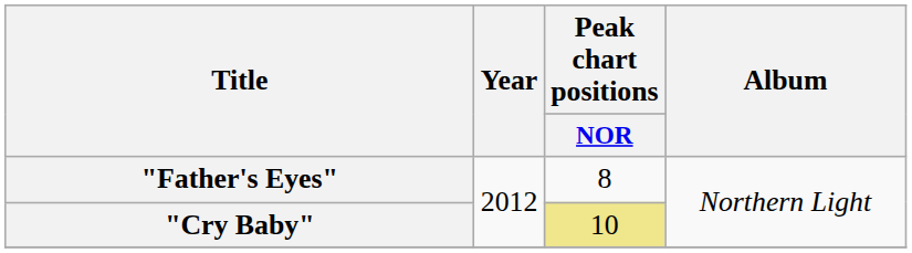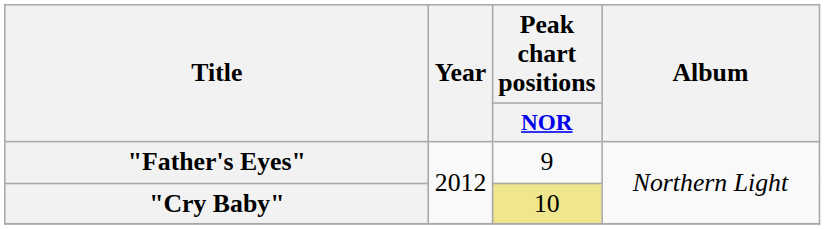 <table class="wikitable plainrowheaders" style="text-align:center;">
 <tr>
 <th scope="col" rowspan="2" style="width:16em;">Title</th>
 <th scope="col" rowspan="2" style="width:1em;">Year</th>
 <th scope="col" colspan="1">Peak chart positions</th>
 <th scope="col" rowspan="2" style="width:8em;">Album</th>
 </tr>
 <tr>
 <th scope="col" style="width:3em;font-size:90%;"><a href='#'>NOR</a><br></th>
 </tr>
 <tr>
 <th scope="row">"Father's Eyes"</th>
 <td rowspan="2">2012</td>
-<td>8</td>
+<td>9</td>
 <td rowspan="2"><em>Northern Light</em></td>
 </tr>
 <tr>
 <th scope="row">"Cry Baby"</th>
 <td style="background: khaki;">10</td>
 </tr>
 <tr>
 </tr>
 </table>
